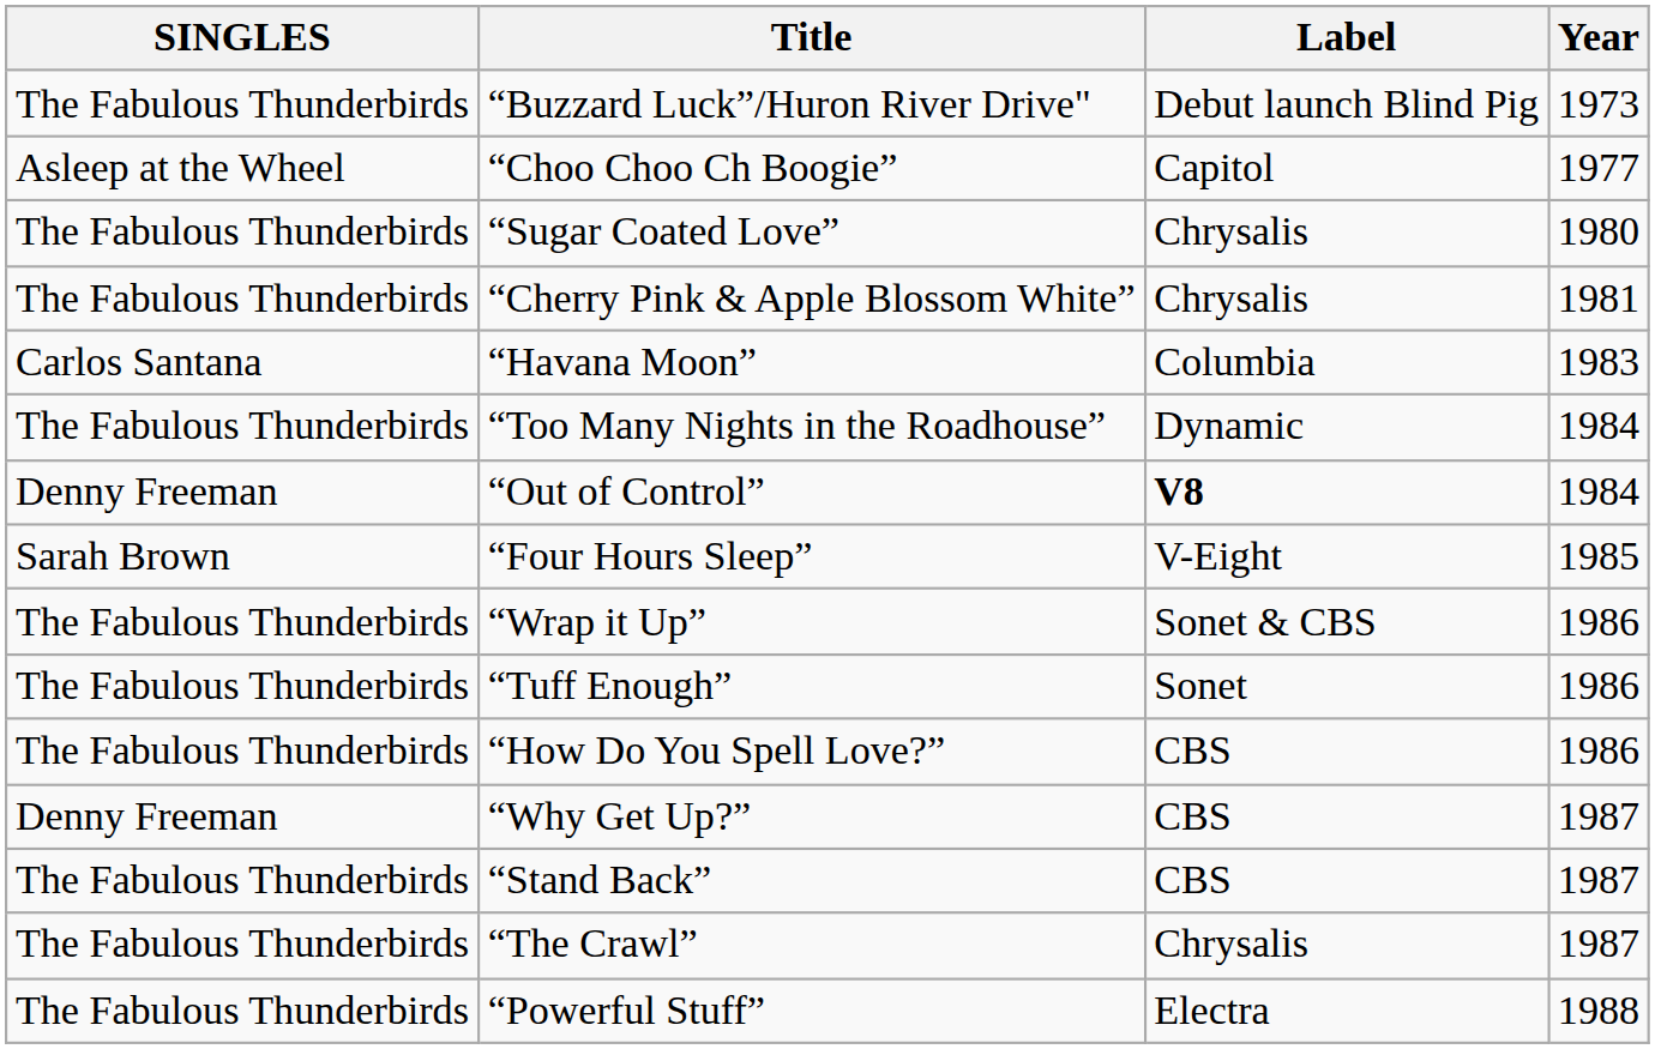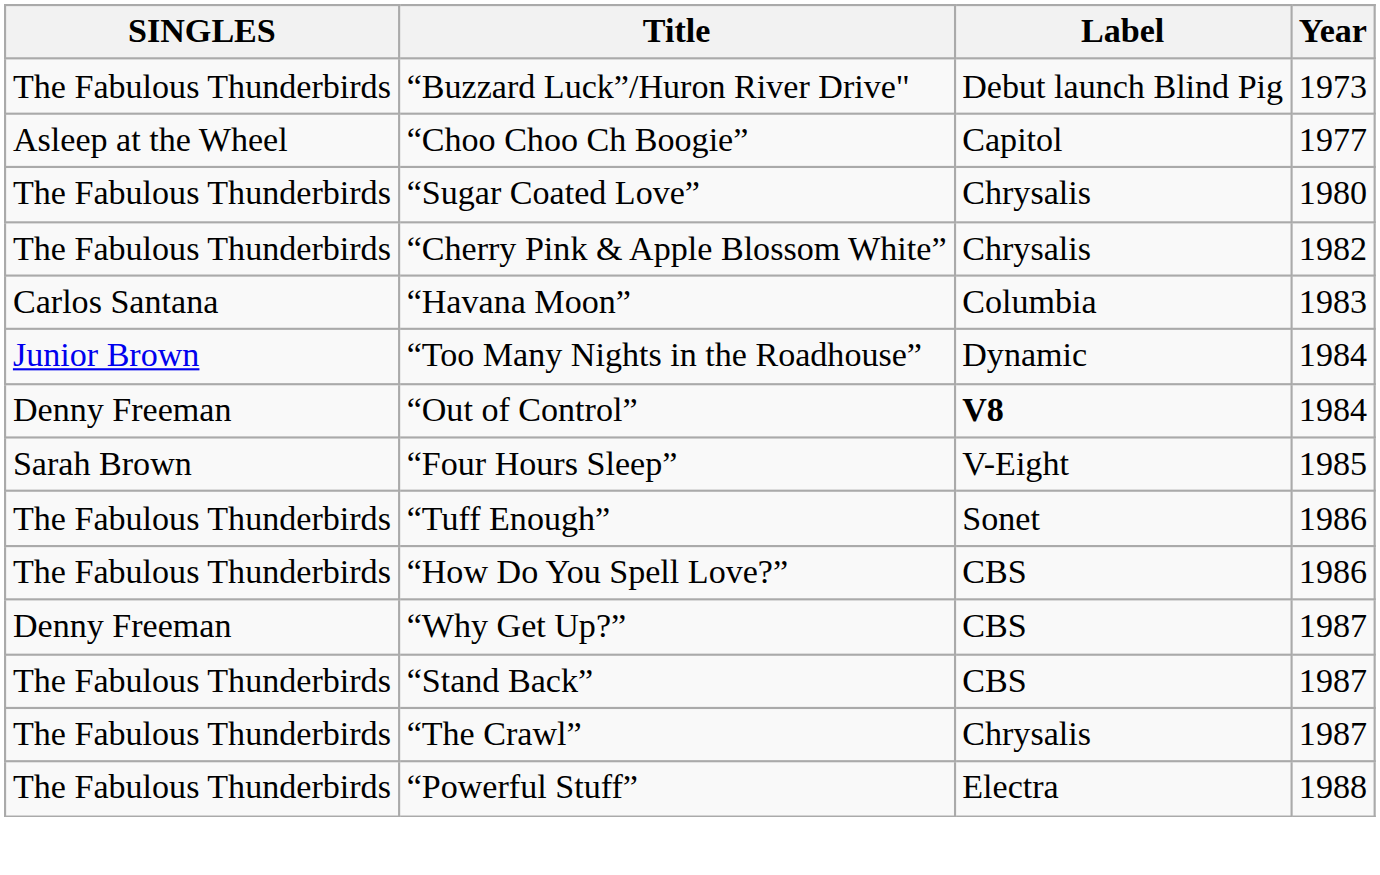 <table class="wikitable">
 <tr>
 <th>SINGLES</th>
 <th>Title</th>
 <th>Label</th>
 <th>Year</th>
 </tr>
 <tr>
 <td>The Fabulous Thunderbirds</td>
 <td>“Buzzard Luck”/Huron River Drive"</td>
 <td>Debut launch Blind Pig</td>
 <td>1973</td>
 </tr>
 <tr>
 <td>Asleep at the Wheel</td>
 <td>“Choo Choo Ch Boogie”</td>
 <td>Capitol</td>
 <td>1977</td>
 </tr>
 <tr>
 <td>The Fabulous Thunderbirds</td>
 <td>“Sugar Coated Love”</td>
 <td>Chrysalis</td>
 <td>1980</td>
 </tr>
 <tr>
 <td>The Fabulous Thunderbirds</td>
 <td>“Cherry Pink & Apple Blossom White”</td>
 <td>Chrysalis</td>
-<td>1981</td>
+<td>1982</td>
 </tr>
 <tr>
 <td>Carlos Santana</td>
 <td>“Havana Moon”</td>
 <td>Columbia</td>
 <td>1983</td>
 </tr>
 <tr>
-<td>The Fabulous Thunderbirds</td>
+<td><a href='#'>Junior Brown</a></td>
 <td>“Too Many Nights in the Roadhouse”</td>
 <td>Dynamic</td>
 <td>1984</td>
 </tr>
 <tr>
 <td>Denny Freeman</td>
 <td>“Out of Control”</td>
 <td><strong>V8</strong></td>
 <td>1984</td>
 </tr>
 <tr>
 <td>Sarah Brown</td>
 <td>“Four Hours Sleep”</td>
 <td>V-Eight</td>
 <td>1985</td>
-</tr>
-<tr>
-<td>The Fabulous Thunderbirds</td>
-<td>“Wrap it Up”</td>
-<td>Sonet & CBS</td>
-<td>1986</td>
 </tr>
 <tr>
 <td>The Fabulous Thunderbirds</td>
 <td>“Tuff Enough”</td>
 <td>Sonet</td>
 <td>1986</td>
 </tr>
 <tr>
 <td>The Fabulous Thunderbirds</td>
 <td>“How Do You Spell Love?”</td>
 <td>CBS</td>
 <td>1986</td>
 </tr>
 <tr>
 <td>Denny Freeman</td>
 <td>“Why Get Up?”</td>
 <td>CBS</td>
 <td>1987</td>
 </tr>
 <tr>
 <td>The Fabulous Thunderbirds</td>
 <td>“Stand Back”</td>
 <td>CBS</td>
 <td>1987</td>
 </tr>
 <tr>
 <td>The Fabulous Thunderbirds</td>
 <td>“The Crawl”</td>
 <td>Chrysalis</td>
 <td>1987</td>
 </tr>
 <tr>
 <td>The Fabulous Thunderbirds</td>
 <td>“Powerful Stuff”</td>
 <td>Electra</td>
 <td>1988</td>
 </tr>
 </table>
